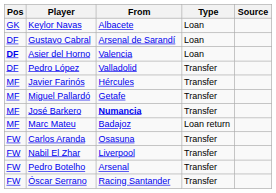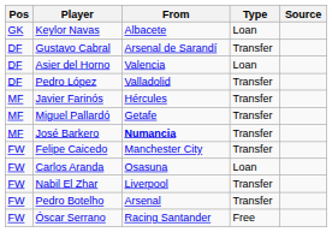 <table class="wikitable" style="width:65%; text-align:center; font-size:85%; text-align:left;">
 <tr>
 <th><strong>Pos</strong></th>
 <th><strong>Player</strong></th>
 <th><strong>From</strong></th>
 <th><strong>Type</strong></th>
 <th><strong>Source</strong></th>
 </tr>
 <tr>
 <td><a href='#'>GK</a></td>
 <td> <a href='#'>Keylor Navas</a></td>
 <td><a href='#'>Albacete</a></td>
 <td>Loan</td>
 <td></td>
 </tr>
 <tr>
 <td><a href='#'>DF</a></td>
 <td> <a href='#'>Gustavo Cabral</a></td>
 <td> <a href='#'>Arsenal de Sarandí</a></td>
-<td>Loan</td>
+<td>Transfer</td>
 <td></td>
 </tr>
 <tr>
-<td><strong><a href='#'>DF</a></strong></td>
+<td><a href='#'>DF</a></td>
 <td> <a href='#'>Asier del Horno</a></td>
 <td><a href='#'>Valencia</a></td>
 <td>Loan</td>
 <td></td>
 </tr>
 <tr>
 <td><a href='#'>DF</a></td>
 <td> <a href='#'>Pedro López</a></td>
 <td><a href='#'>Valladolid</a></td>
 <td>Transfer</td>
 <td></td>
 </tr>
 <tr>
 <td><a href='#'>MF</a></td>
 <td> <a href='#'>Javier Farinós</a></td>
 <td><a href='#'>Hércules</a></td>
 <td>Transfer</td>
 <td></td>
 </tr>
 <tr>
 <td><a href='#'>MF</a></td>
 <td> <a href='#'>Miguel Pallardó</a></td>
 <td><a href='#'>Getafe</a></td>
 <td>Transfer</td>
 <td></td>
 </tr>
 <tr>
 <td><a href='#'>MF</a></td>
 <td> <a href='#'>José Barkero</a></td>
 <td><strong><a href='#'>Numancia</a></strong></td>
 <td>Transfer</td>
 <td></td>
 </tr>
 <tr>
-<td><a href='#'>MF</a></td>
-<td> <a href='#'>Marc Mateu</a></td>
-<td><a href='#'>Badajoz</a></td>
-<td>Loan return</td>
+<td><a href='#'>FW</a></td>
+<td> <a href='#'>Felipe Caicedo</a></td>
+<td> <a href='#'>Manchester City</a></td>
+<td>Transfer</td>
 <td></td>
 </tr>
 <tr>
 <td><a href='#'>FW</a></td>
 <td> <a href='#'>Carlos Aranda</a></td>
 <td><a href='#'>Osasuna</a></td>
-<td>Transfer</td>
+<td>Loan</td>
 <td></td>
 </tr>
 <tr>
 <td><a href='#'>FW</a></td>
 <td> <a href='#'>Nabil El Zhar</a></td>
 <td> <a href='#'>Liverpool</a></td>
 <td>Transfer</td>
 <td></td>
 </tr>
 <tr>
 <td><a href='#'>FW</a></td>
 <td> <a href='#'>Pedro Botelho</a></td>
 <td> <a href='#'>Arsenal</a></td>
 <td>Transfer</td>
 <td></td>
 </tr>
 <tr>
 <td><a href='#'>FW</a></td>
 <td> <a href='#'>Óscar Serrano</a></td>
 <td><a href='#'>Racing Santander</a></td>
-<td>Transfer</td>
+<td>Free</td>
 <td></td>
 </tr>
 </table>
